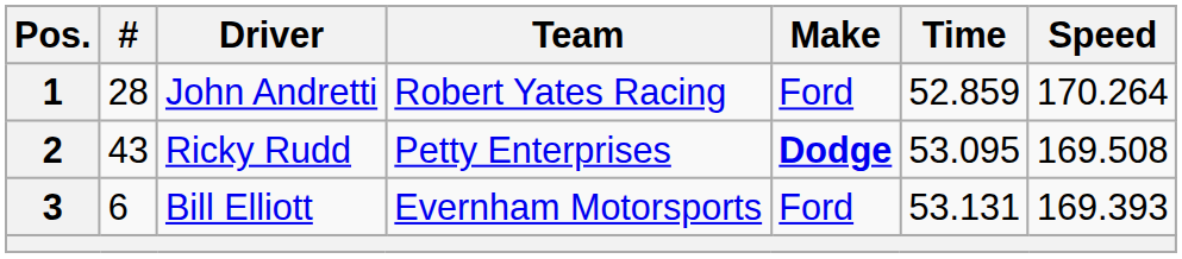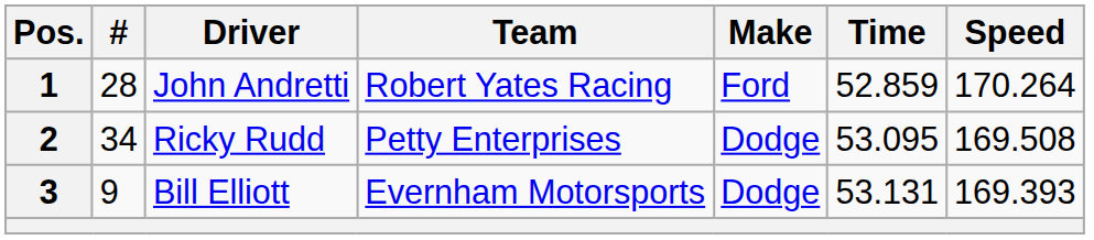 <table class="wikitable" style="font-size:95%">
 <tr>
 <th>Pos.</th>
 <th>#</th>
 <th>Driver</th>
 <th>Team</th>
 <th>Make</th>
 <th>Time</th>
 <th>Speed</th>
 </tr>
 <tr>
 <th>1</th>
 <td>28</td>
 <td><a href='#'>John Andretti</a></td>
 <td><a href='#'>Robert Yates Racing</a></td>
 <td><a href='#'>Ford</a></td>
 <td>52.859</td>
 <td>170.264</td>
 </tr>
 <tr>
 <th>2</th>
-<td>43</td>
+<td>34</td>
 <td><a href='#'>Ricky Rudd</a></td>
 <td><a href='#'>Petty Enterprises</a></td>
-<td><strong><a href='#'>Dodge</a></strong></td>
+<td><a href='#'>Dodge</a></td>
 <td>53.095</td>
 <td>169.508</td>
 </tr>
 <tr>
 <th>3</th>
-<td>6</td>
+<td>9</td>
 <td><a href='#'>Bill Elliott</a></td>
 <td><a href='#'>Evernham Motorsports</a></td>
-<td><a href='#'>Ford</a></td>
+<td><a href='#'>Dodge</a></td>
 <td>53.131</td>
 <td>169.393</td>
 </tr>
 <tr>
 <th colspan="7"></th>
 </tr>
 </table>
